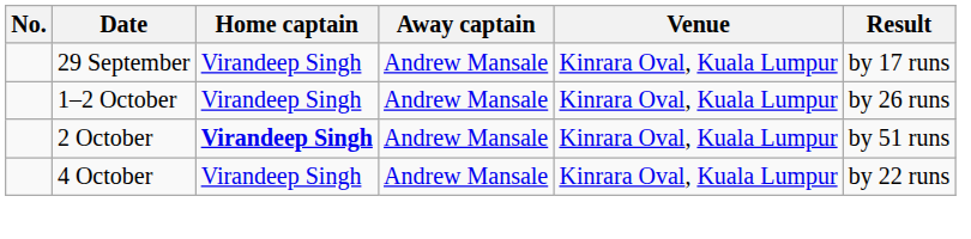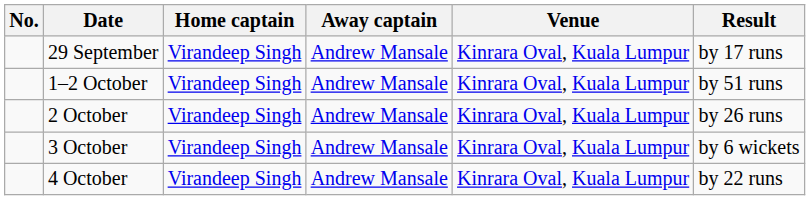 <table class="wikitable">
 <tr>
 <th>No.</th>
 <th>Date</th>
 <th>Home captain</th>
 <th>Away captain</th>
 <th>Venue</th>
 <th>Result</th>
 </tr>
 <tr>
 <td></td>
 <td>29 September</td>
 <td><a href='#'>Virandeep Singh</a></td>
 <td><a href='#'>Andrew Mansale</a></td>
 <td><a href='#'>Kinrara Oval</a>, <a href='#'>Kuala Lumpur</a></td>
 <td> by 17 runs</td>
 </tr>
 <tr>
 <td></td>
 <td>1–2 October</td>
 <td><a href='#'>Virandeep Singh</a></td>
 <td><a href='#'>Andrew Mansale</a></td>
 <td><a href='#'>Kinrara Oval</a>, <a href='#'>Kuala Lumpur</a></td>
+<td> by 51 runs</td>
+</tr>
+<tr>
+<td></td>
+<td>2 October</td>
+<td><a href='#'>Virandeep Singh</a></td>
+<td><a href='#'>Andrew Mansale</a></td>
+<td><a href='#'>Kinrara Oval</a>, <a href='#'>Kuala Lumpur</a></td>
 <td> by 26 runs</td>
 </tr>
 <tr>
 <td></td>
-<td>2 October</td>
-<td><strong><a href='#'>Virandeep Singh</a></strong></td>
+<td>3 October</td>
+<td><a href='#'>Virandeep Singh</a></td>
 <td><a href='#'>Andrew Mansale</a></td>
 <td><a href='#'>Kinrara Oval</a>, <a href='#'>Kuala Lumpur</a></td>
-<td> by 51 runs</td>
+<td> by 6 wickets</td>
 </tr>
 <tr>
 <td></td>
 <td>4 October</td>
 <td><a href='#'>Virandeep Singh</a></td>
 <td><a href='#'>Andrew Mansale</a></td>
 <td><a href='#'>Kinrara Oval</a>, <a href='#'>Kuala Lumpur</a></td>
 <td> by 22 runs</td>
 </tr>
 </table>
